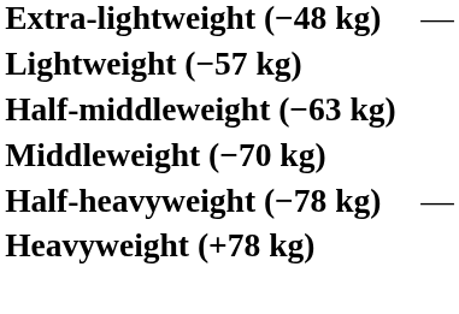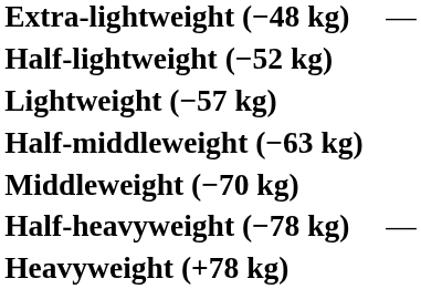 <table>
 <tr>
 <th style="text-align:left;">Extra-lightweight (−48 kg)</th>
 <td></td>
 <td></td>
 <td align=center>—</td>
+</tr>
+<tr>
+<th style="text-align:left;">Half-lightweight (−52 kg)</th>
+<td></td>
+<td></td>
+<td></td>
 </tr>
 <tr>
 <th rowspan=2 style="text-align:left;">Lightweight (−57 kg)</th>
 <td rowspan=2></td>
 <td rowspan=2></td>
 <td></td>
 </tr>
 <tr>
 <td></td>
 </tr>
 <tr>
 <th style="text-align:left;">Half-middleweight (−63 kg)</th>
 <td></td>
 <td></td>
 <td></td>
 </tr>
 <tr>
 <th rowspan=2 style="text-align:left;">Middleweight (−70 kg)</th>
 <td rowspan=2></td>
 <td rowspan=2></td>
 <td></td>
 </tr>
 <tr>
 <td></td>
 </tr>
 <tr>
 <th style="text-align:left;">Half-heavyweight (−78 kg)</th>
 <td></td>
 <td></td>
 <td align=center>—</td>
 </tr>
 <tr>
 <th style="text-align:left;">Heavyweight (+78 kg)</th>
 <td></td>
 <td></td>
 <td></td>
 </tr>
 </table>
